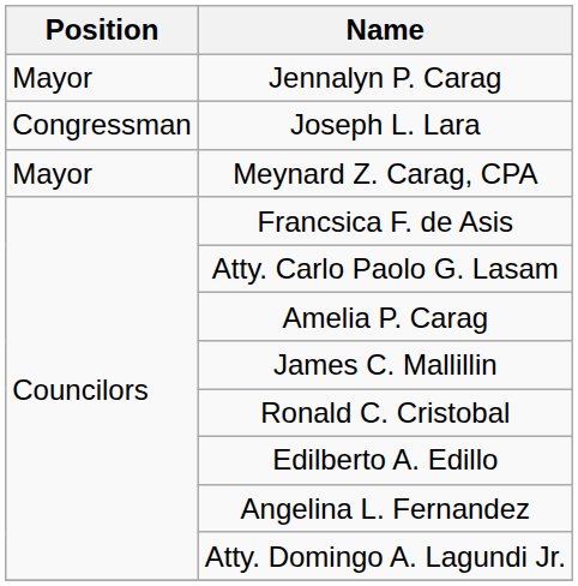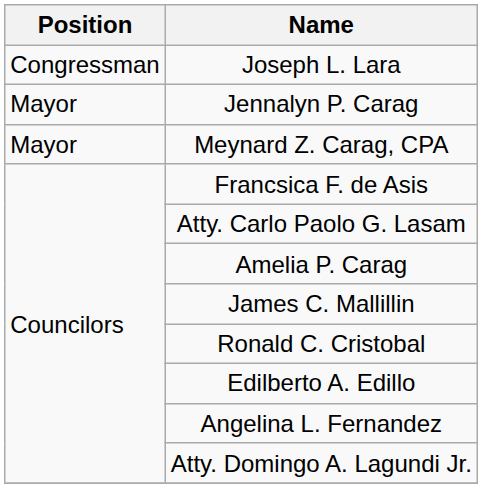 <table class="wikitable" style="line-height:1.20em; font-size:100%;">
 <tr>
 <th>Position</th>
 <th>Name</th>
 </tr>
 <tr>
+<td>Congressman</td>
+<td style="text-align:center;">Joseph L. Lara</td>
+</tr>
+<tr>
 <td>Mayor</td>
 <td style="text-align:center;">Jennalyn P. Carag</td>
-</tr>
-<tr>
-<td>Congressman</td>
-<td style="text-align:center;">Joseph L. Lara</td>
 </tr>
 <tr>
 <td>Mayor</td>
 <td style="text-align:center;">Meynard Z. Carag, CPA</td>
 </tr>
 <tr>
 <td rowspan=8>Councilors</td>
 <td style="text-align:center;">Francsica F. de Asis</td>
 </tr>
 <tr>
 <td style="text-align:center;">Atty. Carlo Paolo G. Lasam</td>
 </tr>
 <tr>
 <td style="text-align:center;">Amelia P. Carag</td>
 </tr>
 <tr>
 <td style="text-align:center;">James C. Mallillin</td>
 </tr>
 <tr>
 <td style="text-align:center;">Ronald C. Cristobal</td>
 </tr>
 <tr>
 <td style="text-align:center;">Edilberto A. Edillo</td>
 </tr>
 <tr>
 <td style="text-align:center;">Angelina L. Fernandez</td>
 </tr>
 <tr>
 <td style="text-align:center;">Atty. Domingo A. Lagundi Jr.</td>
 </tr>
 <tr>
 </tr>
 </table>
